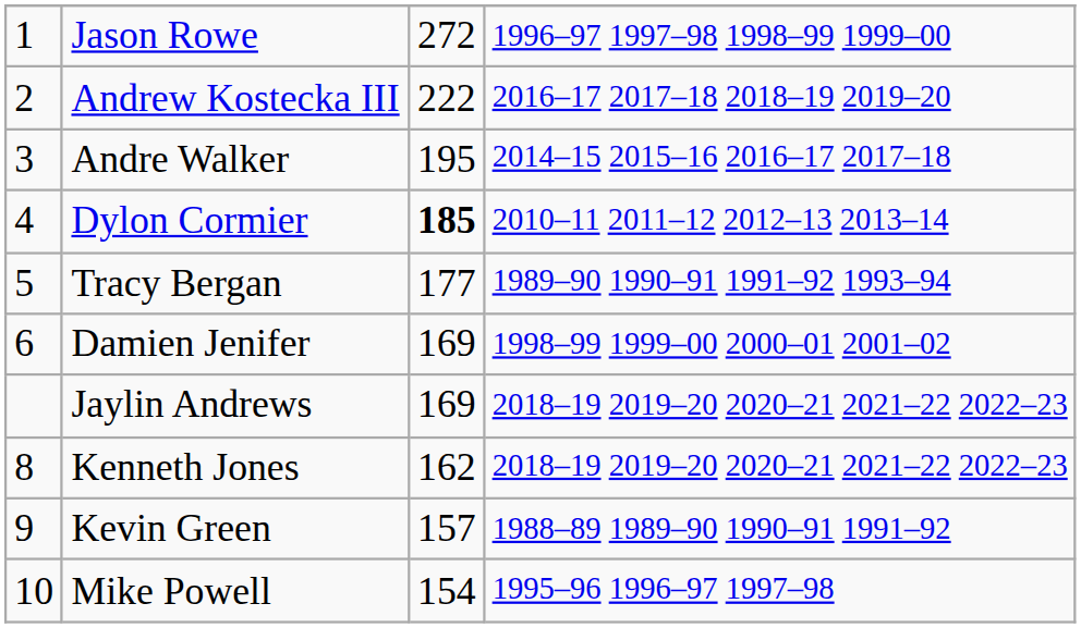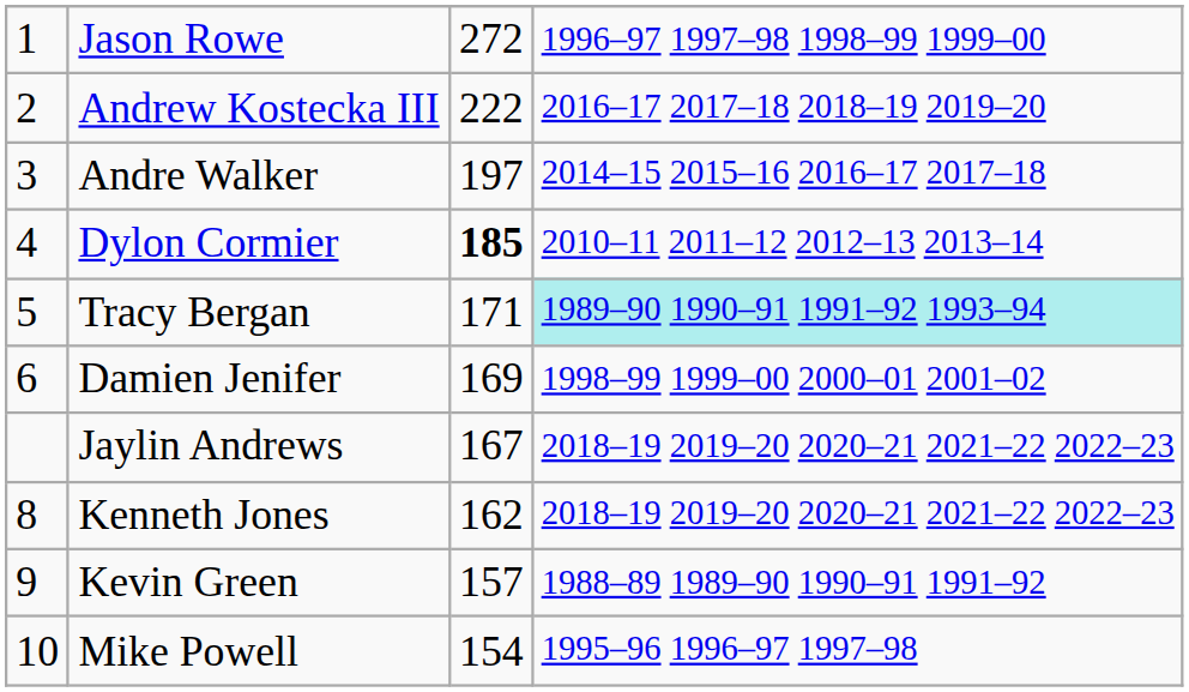 <table class="wikitable">
 <tr>
 </tr>
 <tr>
 <td>1</td>
 <td><a href='#'>Jason Rowe</a></td>
 <td>272</td>
 <td style="font-size:80%;"><a href='#'>1996–97</a> <a href='#'>1997–98</a> <a href='#'>1998–99</a> <a href='#'>1999–00</a></td>
 </tr>
 <tr>
 <td>2</td>
 <td><a href='#'>Andrew Kostecka III</a></td>
 <td>222</td>
 <td style="font-size:80%;"><a href='#'>2016–17</a> <a href='#'>2017–18</a> <a href='#'>2018–19</a> <a href='#'>2019–20</a></td>
 </tr>
 <tr>
 <td>3</td>
 <td>Andre Walker</td>
-<td>195</td>
+<td>197</td>
 <td style="font-size:80%;"><a href='#'>2014–15</a> <a href='#'>2015–16</a> <a href='#'>2016–17</a> <a href='#'>2017–18</a></td>
 </tr>
 <tr>
 <td>4</td>
 <td><a href='#'>Dylon Cormier</a></td>
 <td><strong>185</strong></td>
 <td style="font-size:80%;"><a href='#'>2010–11</a> <a href='#'>2011–12</a> <a href='#'>2012–13</a> <a href='#'>2013–14</a></td>
 </tr>
 <tr>
 <td>5</td>
 <td>Tracy Bergan</td>
-<td>177</td>
-<td style="font-size:80%;"><a href='#'>1989–90</a> <a href='#'>1990–91</a> <a href='#'>1991–92</a> <a href='#'>1993–94</a></td>
+<td>171</td>
+<td style="background: paleturquoise; font-size:80%;"><a href='#'>1989–90</a> <a href='#'>1990–91</a> <a href='#'>1991–92</a> <a href='#'>1993–94</a></td>
 </tr>
 <tr>
 <td>6</td>
 <td>Damien Jenifer</td>
 <td>169</td>
 <td style="font-size:80%;"><a href='#'>1998–99</a> <a href='#'>1999–00</a> <a href='#'>2000–01</a> <a href='#'>2001–02</a></td>
 </tr>
 <tr>
 <td></td>
 <td>Jaylin Andrews</td>
-<td>169</td>
+<td>167</td>
 <td style="font-size:80%;"><a href='#'>2018–19</a> <a href='#'>2019–20</a> <a href='#'>2020–21</a> <a href='#'>2021–22</a> <a href='#'>2022–23</a></td>
 </tr>
 <tr>
 <td>8</td>
 <td>Kenneth Jones</td>
 <td>162</td>
 <td style="font-size:80%;"><a href='#'>2018–19</a> <a href='#'>2019–20</a> <a href='#'>2020–21</a> <a href='#'>2021–22</a> <a href='#'>2022–23</a></td>
 </tr>
 <tr>
 <td>9</td>
 <td>Kevin Green</td>
 <td>157</td>
 <td style="font-size:80%;"><a href='#'>1988–89</a> <a href='#'>1989–90</a> <a href='#'>1990–91</a> <a href='#'>1991–92</a></td>
 </tr>
 <tr>
 <td>10</td>
 <td>Mike Powell</td>
 <td>154</td>
 <td style="font-size:80%;"><a href='#'>1995–96</a> <a href='#'>1996–97</a> <a href='#'>1997–98</a></td>
 </tr>
 </table>
